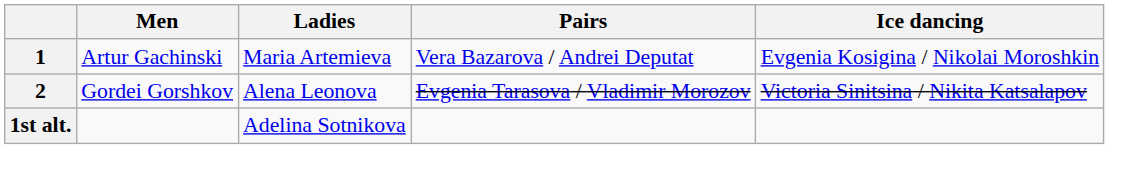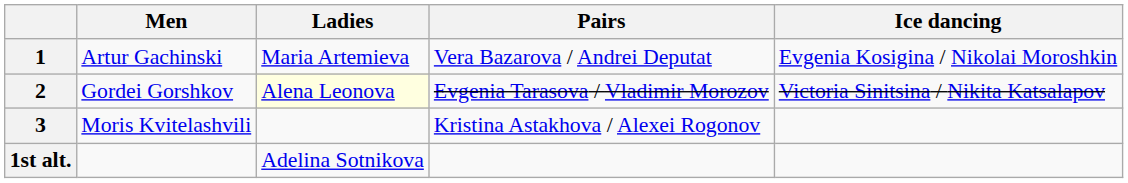 <table class="wikitable">
 <tr>
 <th></th>
 <th>Men</th>
 <th>Ladies</th>
 <th>Pairs</th>
 <th>Ice dancing</th>
 </tr>
 <tr>
 <th>1</th>
 <td><a href='#'>Artur Gachinski</a></td>
 <td><a href='#'>Maria Artemieva</a></td>
 <td><a href='#'>Vera Bazarova</a> / <a href='#'>Andrei Deputat</a></td>
 <td><a href='#'>Evgenia Kosigina</a> / <a href='#'>Nikolai Moroshkin</a></td>
 </tr>
 <tr>
 <th>2</th>
 <td><a href='#'>Gordei Gorshkov</a></td>
-<td><a href='#'>Alena Leonova</a></td>
+<td style="background: lightyellow;"><a href='#'>Alena Leonova</a></td>
 <td><s><a href='#'>Evgenia Tarasova</a> / <a href='#'>Vladimir Morozov</a></s></td>
 <td><s><a href='#'>Victoria Sinitsina</a> / <a href='#'>Nikita Katsalapov</a></s></td>
+</tr>
+<tr>
+<th>3</th>
+<td><a href='#'>Moris Kvitelashvili</a></td>
+<td></td>
+<td><a href='#'>Kristina Astakhova</a> / <a href='#'>Alexei Rogonov</a></td>
+<td></td>
 </tr>
 <tr>
 <th>1st alt.</th>
 <td></td>
 <td><a href='#'>Adelina Sotnikova</a></td>
 <td></td>
 <td></td>
 </tr>
 </table>
